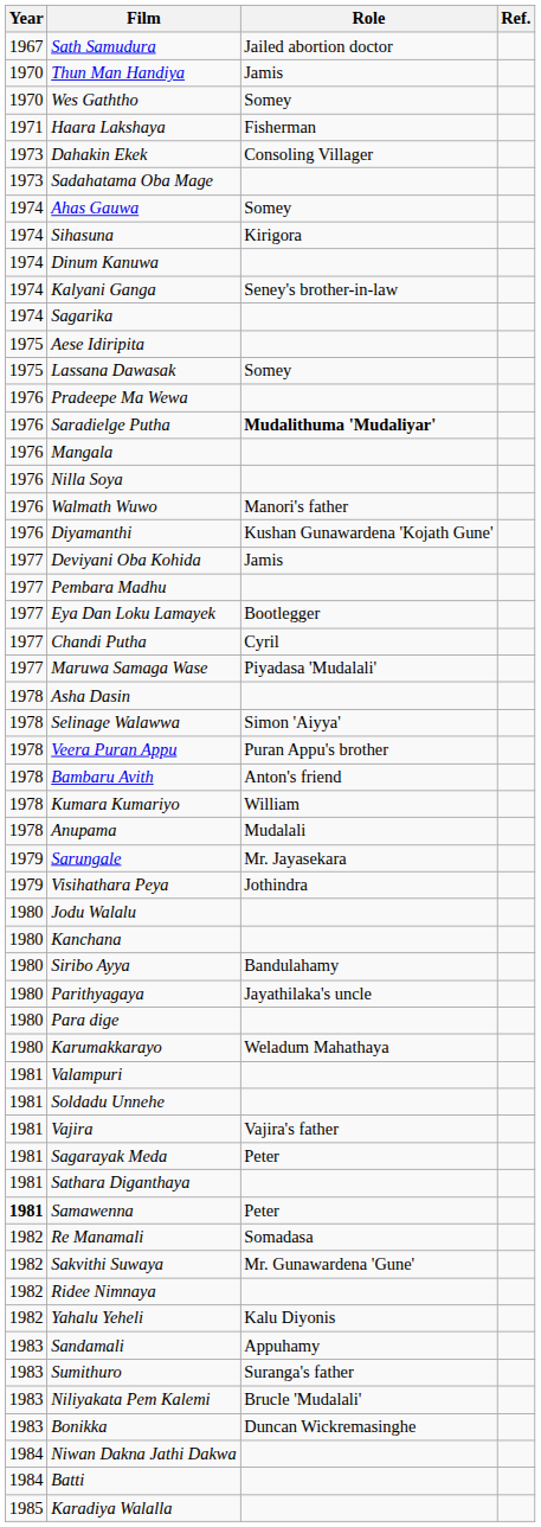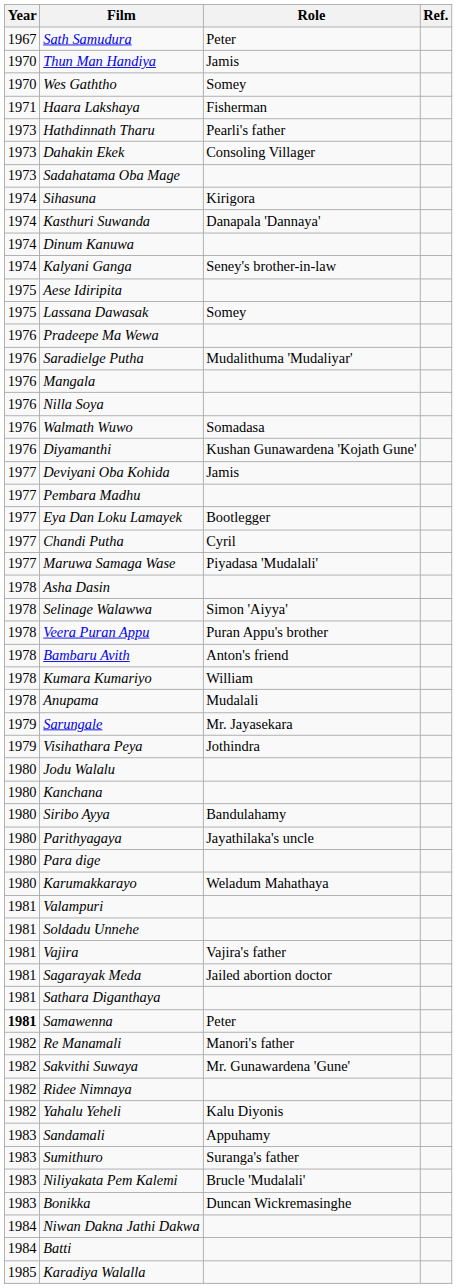 <table class="wikitable">
 <tr>
 <th>Year</th>
 <th>Film</th>
 <th>Role</th>
 <th>Ref.</th>
 </tr>
 <tr>
 <td>1967</td>
 <td><em><a href='#'>Sath Samudura</a></em></td>
-<td>Jailed abortion doctor</td>
+<td>Peter</td>
 <td></td>
 </tr>
 <tr>
 <td>1970</td>
 <td><em><a href='#'>Thun Man Handiya</a></em></td>
 <td>Jamis</td>
 <td></td>
 </tr>
 <tr>
 <td>1970</td>
 <td><em>Wes Gaththo</em></td>
 <td>Somey</td>
 <td></td>
 </tr>
 <tr>
 <td>1971</td>
 <td><em>Haara Lakshaya</em></td>
 <td>Fisherman</td>
 <td></td>
 </tr>
 <tr>
 <td>1973</td>
+<td><em>Hathdinnath Tharu</em></td>
+<td>Pearli's father</td>
+<td></td>
+</tr>
+<tr>
+<td>1973</td>
 <td><em>Dahakin Ekek</em></td>
 <td>Consoling Villager</td>
 <td></td>
 </tr>
 <tr>
 <td>1973</td>
 <td><em>Sadahatama Oba Mage</em></td>
 <td></td>
 <td></td>
 </tr>
 <tr>
 <td>1974</td>
-<td><em><a href='#'>Ahas Gauwa</a></em></td>
-<td>Somey</td>
+<td><em>Sihasuna</em></td>
+<td>Kirigora</td>
 <td></td>
 </tr>
 <tr>
 <td>1974</td>
-<td><em>Sihasuna</em></td>
-<td>Kirigora</td>
+<td><em>Kasthuri Suwanda</em></td>
+<td>Danapala 'Dannaya'</td>
 <td></td>
 </tr>
 <tr>
 <td>1974</td>
 <td><em>Dinum Kanuwa</em></td>
 <td></td>
 <td></td>
 </tr>
 <tr>
 <td>1974</td>
 <td><em>Kalyani Ganga</em></td>
 <td>Seney's brother-in-law</td>
-<td></td>
-</tr>
-<tr>
-<td>1974</td>
-<td><em>Sagarika</em></td>
-<td></td>
 <td></td>
 </tr>
 <tr>
 <td>1975</td>
 <td><em>Aese Idiripita</em></td>
 <td></td>
 <td></td>
 </tr>
 <tr>
 <td>1975</td>
 <td><em>Lassana Dawasak</em></td>
 <td>Somey</td>
 <td></td>
 </tr>
 <tr>
 <td>1976</td>
 <td><em>Pradeepe Ma Wewa</em></td>
 <td></td>
 <td></td>
 </tr>
 <tr>
 <td>1976</td>
 <td><em>Saradielge Putha</em></td>
-<td><strong>Mudalithuma 'Mudaliyar'</strong></td>
+<td>Mudalithuma 'Mudaliyar'</td>
 <td></td>
 </tr>
 <tr>
 <td>1976</td>
 <td><em>Mangala</em></td>
 <td></td>
 <td></td>
 </tr>
 <tr>
 <td>1976</td>
 <td><em>Nilla Soya</em></td>
 <td></td>
 <td></td>
 </tr>
 <tr>
 <td>1976</td>
 <td><em>Walmath Wuwo</em></td>
-<td>Manori's father</td>
+<td>Somadasa</td>
 <td></td>
 </tr>
 <tr>
 <td>1976</td>
 <td><em>Diyamanthi</em></td>
 <td>Kushan Gunawardena 'Kojath Gune'</td>
 <td></td>
 </tr>
 <tr>
 <td>1977</td>
 <td><em>Deviyani Oba Kohida</em></td>
 <td>Jamis</td>
 <td></td>
 </tr>
 <tr>
 <td>1977</td>
 <td><em>Pembara Madhu</em></td>
 <td></td>
 <td></td>
 </tr>
 <tr>
 <td>1977</td>
 <td><em>Eya Dan Loku Lamayek</em></td>
 <td>Bootlegger</td>
 <td></td>
 </tr>
 <tr>
 <td>1977</td>
 <td><em>Chandi Putha</em></td>
 <td>Cyril</td>
 <td></td>
 </tr>
 <tr>
 <td>1977</td>
 <td><em>Maruwa Samaga Wase</em></td>
 <td>Piyadasa 'Mudalali'</td>
 <td></td>
 </tr>
 <tr>
 <td>1978</td>
 <td><em>Asha Dasin</em></td>
 <td></td>
 <td></td>
 </tr>
 <tr>
 <td>1978</td>
 <td><em>Selinage Walawwa</em></td>
 <td>Simon 'Aiyya'</td>
 <td></td>
 </tr>
 <tr>
 <td>1978</td>
 <td><em><a href='#'>Veera Puran Appu</a></em></td>
 <td>Puran Appu's brother</td>
 <td></td>
 </tr>
 <tr>
 <td>1978</td>
 <td><em><a href='#'>Bambaru Avith</a></em></td>
 <td>Anton's friend</td>
 <td></td>
 </tr>
 <tr>
 <td>1978</td>
 <td><em>Kumara Kumariyo</em></td>
 <td>William</td>
 <td></td>
 </tr>
 <tr>
 <td>1978</td>
 <td><em>Anupama</em></td>
 <td>Mudalali</td>
 <td></td>
 </tr>
 <tr>
 <td>1979</td>
 <td><em><a href='#'>Sarungale</a></em></td>
 <td>Mr. Jayasekara</td>
 <td></td>
 </tr>
 <tr>
 <td>1979</td>
 <td><em>Visihathara Peya</em></td>
 <td>Jothindra</td>
 <td></td>
 </tr>
 <tr>
 <td>1980</td>
 <td><em>Jodu Walalu</em></td>
 <td></td>
 <td></td>
 </tr>
 <tr>
 <td>1980</td>
 <td><em>Kanchana</em></td>
 <td></td>
 <td></td>
 </tr>
 <tr>
 <td>1980</td>
 <td><em>Siribo Ayya</em></td>
 <td>Bandulahamy</td>
 <td></td>
 </tr>
 <tr>
 <td>1980</td>
 <td><em>Parithyagaya</em></td>
 <td>Jayathilaka's uncle</td>
 <td></td>
 </tr>
 <tr>
 <td>1980</td>
 <td><em>Para dige</em></td>
 <td></td>
 <td></td>
 </tr>
 <tr>
 <td>1980</td>
 <td><em>Karumakkarayo</em></td>
 <td>Weladum Mahathaya</td>
 <td></td>
 </tr>
 <tr>
 <td>1981</td>
 <td><em>Valampuri</em></td>
 <td></td>
 <td></td>
 </tr>
 <tr>
 <td>1981</td>
 <td><em>Soldadu Unnehe</em></td>
 <td></td>
 <td></td>
 </tr>
 <tr>
 <td>1981</td>
 <td><em>Vajira</em></td>
 <td>Vajira's father</td>
 <td></td>
 </tr>
 <tr>
 <td>1981</td>
 <td><em>Sagarayak Meda</em></td>
-<td>Peter</td>
+<td>Jailed abortion doctor</td>
 <td></td>
 </tr>
 <tr>
 <td>1981</td>
 <td><em>Sathara Diganthaya</em></td>
 <td></td>
 <td></td>
 </tr>
 <tr>
 <td><strong>1981</strong></td>
 <td><em>Samawenna</em></td>
 <td>Peter</td>
 <td></td>
 </tr>
 <tr>
 <td>1982</td>
 <td><em>Re Manamali</em></td>
-<td>Somadasa</td>
+<td>Manori's father</td>
 <td></td>
 </tr>
 <tr>
 <td>1982</td>
 <td><em>Sakvithi Suwaya</em></td>
 <td>Mr. Gunawardena 'Gune'</td>
 <td></td>
 </tr>
 <tr>
 <td>1982</td>
 <td><em>Ridee Nimnaya</em></td>
 <td></td>
 <td></td>
 </tr>
 <tr>
 <td>1982</td>
 <td><em>Yahalu Yeheli</em></td>
 <td>Kalu Diyonis</td>
 <td></td>
 </tr>
 <tr>
 <td>1983</td>
 <td><em>Sandamali</em></td>
 <td>Appuhamy</td>
 <td></td>
 </tr>
 <tr>
 <td>1983</td>
 <td><em>Sumithuro</em></td>
 <td>Suranga's father</td>
 <td></td>
 </tr>
 <tr>
 <td>1983</td>
 <td><em>Niliyakata Pem Kalemi</em></td>
 <td>Brucle 'Mudalali'</td>
 <td></td>
 </tr>
 <tr>
 <td>1983</td>
 <td><em>Bonikka</em></td>
 <td>Duncan Wickremasinghe</td>
 <td></td>
 </tr>
 <tr>
 <td>1984</td>
 <td><em>Niwan Dakna Jathi Dakwa</em></td>
 <td></td>
 <td></td>
 </tr>
 <tr>
 <td>1984</td>
 <td><em>Batti</em></td>
 <td></td>
 <td></td>
 </tr>
 <tr>
 <td>1985</td>
 <td><em>Karadiya Walalla</em></td>
 <td></td>
 <td></td>
 </tr>
 </table>
